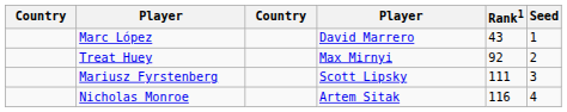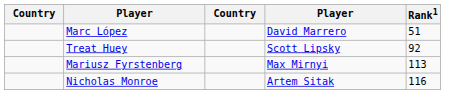 <table class="sortable wikitable">
 <tr>
 <th width="70">Country</th>
 <th width="175">Player</th>
 <th width="70">Country</th>
 <th width="175">Player</th>
 <th>Rank<sup>1</sup></th>
-<th>Seed</th>
 </tr>
 <tr>
 <td></td>
 <td><a href='#'>Marc López</a></td>
 <td></td>
 <td><a href='#'>David Marrero</a></td>
-<td>43</td>
-<td>1</td>
+<td>51</td>
 </tr>
 <tr>
 <td></td>
 <td><a href='#'>Treat Huey</a></td>
 <td></td>
-<td><a href='#'>Max Mirnyi</a></td>
+<td><a href='#'>Scott Lipsky</a></td>
 <td>92</td>
-<td>2</td>
 </tr>
 <tr>
 <td></td>
 <td><a href='#'>Mariusz Fyrstenberg</a></td>
 <td></td>
-<td><a href='#'>Scott Lipsky</a></td>
-<td>111</td>
-<td>3</td>
+<td><a href='#'>Max Mirnyi</a></td>
+<td>113</td>
 </tr>
 <tr>
 <td></td>
 <td><a href='#'>Nicholas Monroe</a></td>
 <td></td>
 <td><a href='#'>Artem Sitak</a></td>
 <td>116</td>
-<td>4</td>
 </tr>
 </table>
